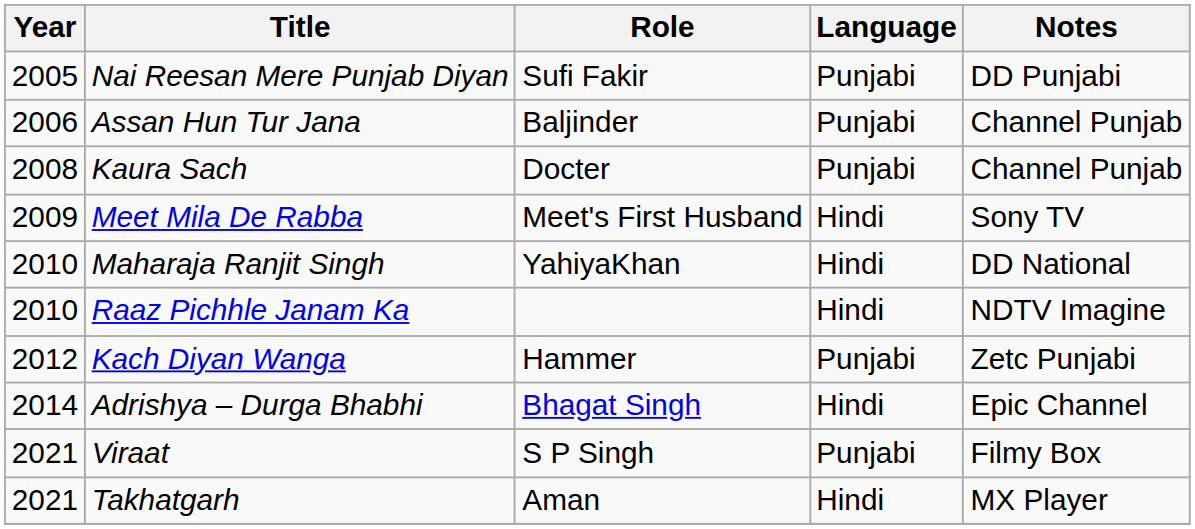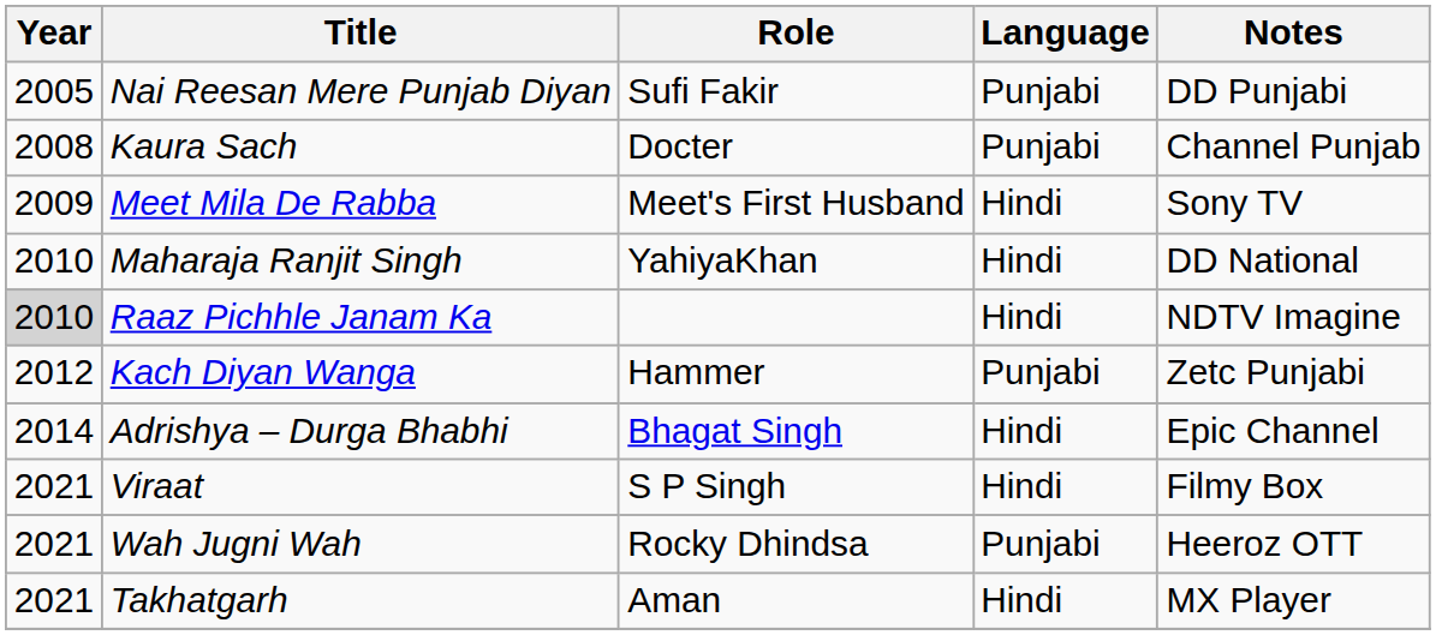 <table class="wikitable sortable">
 <tr>
 <th>Year</th>
 <th>Title</th>
 <th>Role</th>
 <th>Language</th>
 <th>Notes</th>
 </tr>
 <tr>
 <td>2005</td>
 <td><em>Nai Reesan Mere Punjab Diyan</em></td>
 <td>Sufi Fakir</td>
 <td>Punjabi</td>
 <td>DD Punjabi</td>
-</tr>
-<tr>
-<td>2006</td>
-<td><em>Assan Hun Tur Jana</em></td>
-<td>Baljinder</td>
-<td>Punjabi</td>
-<td>Channel Punjab</td>
 </tr>
 <tr>
 <td>2008</td>
 <td><em>Kaura Sach</em></td>
 <td>Docter</td>
 <td>Punjabi</td>
 <td>Channel Punjab</td>
 </tr>
 <tr>
 <td>2009</td>
 <td><em><a href='#'>Meet Mila De Rabba</a></em></td>
 <td>Meet's First Husband</td>
 <td>Hindi</td>
 <td>Sony TV</td>
 </tr>
 <tr>
 <td>2010</td>
 <td><em>Maharaja Ranjit Singh</em></td>
 <td>YahiyaKhan</td>
 <td>Hindi</td>
 <td>DD National</td>
 </tr>
 <tr>
-<td>2010</td>
+<td style="background: lightgrey;">2010</td>
 <td><em><a href='#'>Raaz Pichhle Janam Ka</a></em></td>
 <td></td>
 <td>Hindi</td>
 <td>NDTV Imagine</td>
 </tr>
 <tr>
 <td>2012</td>
 <td><em><a href='#'>Kach Diyan Wanga</a></em></td>
 <td>Hammer</td>
 <td>Punjabi</td>
 <td>Zetc Punjabi</td>
 </tr>
 <tr>
 <td>2014</td>
 <td><em>Adrishya – Durga Bhabhi</em></td>
 <td><a href='#'>Bhagat Singh</a></td>
 <td>Hindi</td>
 <td>Epic Channel</td>
 </tr>
 <tr>
 <td>2021</td>
 <td><em> Viraat</em></td>
 <td>S P Singh</td>
+<td>Hindi</td>
+<td>Filmy Box</td>
+</tr>
+<tr>
+<td>2021</td>
+<td><em> Wah Jugni Wah</em></td>
+<td>Rocky Dhindsa</td>
 <td>Punjabi</td>
-<td>Filmy Box</td>
+<td>Heeroz OTT</td>
 </tr>
 <tr>
 <td>2021</td>
 <td><em> Takhatgarh </em></td>
 <td>Aman</td>
 <td>Hindi</td>
 <td>MX Player</td>
 </tr>
 <tr>
 </tr>
 </table>
